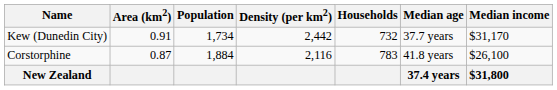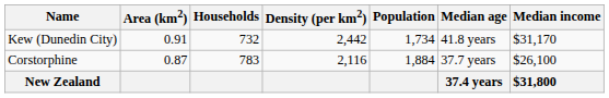 <table class="wikitable">
 <tr>
 <th>Name</th>
 <th>Area (km<sup>2</sup>)</th>
+<th>Households</th>
+<th>Density (per km<sup>2</sup>)</th>
 <th>Population</th>
-<th>Density (per km<sup>2</sup>)</th>
-<th>Households</th>
 <th>Median age</th>
 <th>Median income</th>
 </tr>
 <tr>
 <td>Kew (Dunedin City)</td>
 <td style="text-align:right;">0.91</td>
+<td style="text-align:right;">732</td>
+<td style="text-align:right;">2,442</td>
 <td style="text-align:right;">1,734</td>
-<td style="text-align:right;">2,442</td>
-<td style="text-align:right;">732</td>
-<td>37.7 years</td>
+<td>41.8 years</td>
 <td>$31,170</td>
 </tr>
 <tr>
 <td>Corstorphine</td>
 <td style="text-align:right;">0.87</td>
+<td style="text-align:right;">783</td>
+<td style="text-align:right;">2,116</td>
 <td style="text-align:right;">1,884</td>
-<td style="text-align:right;">2,116</td>
-<td style="text-align:right;">783</td>
-<td>41.8 years</td>
+<td>37.7 years</td>
 <td>$26,100</td>
 </tr>
 <tr>
 <th>New Zealand</th>
 <th></th>
 <th></th>
 <th></th>
 <th></th>
 <th>37.4 years</th>
 <th style="text-align:left;">$31,800</th>
 </tr>
 </table>
